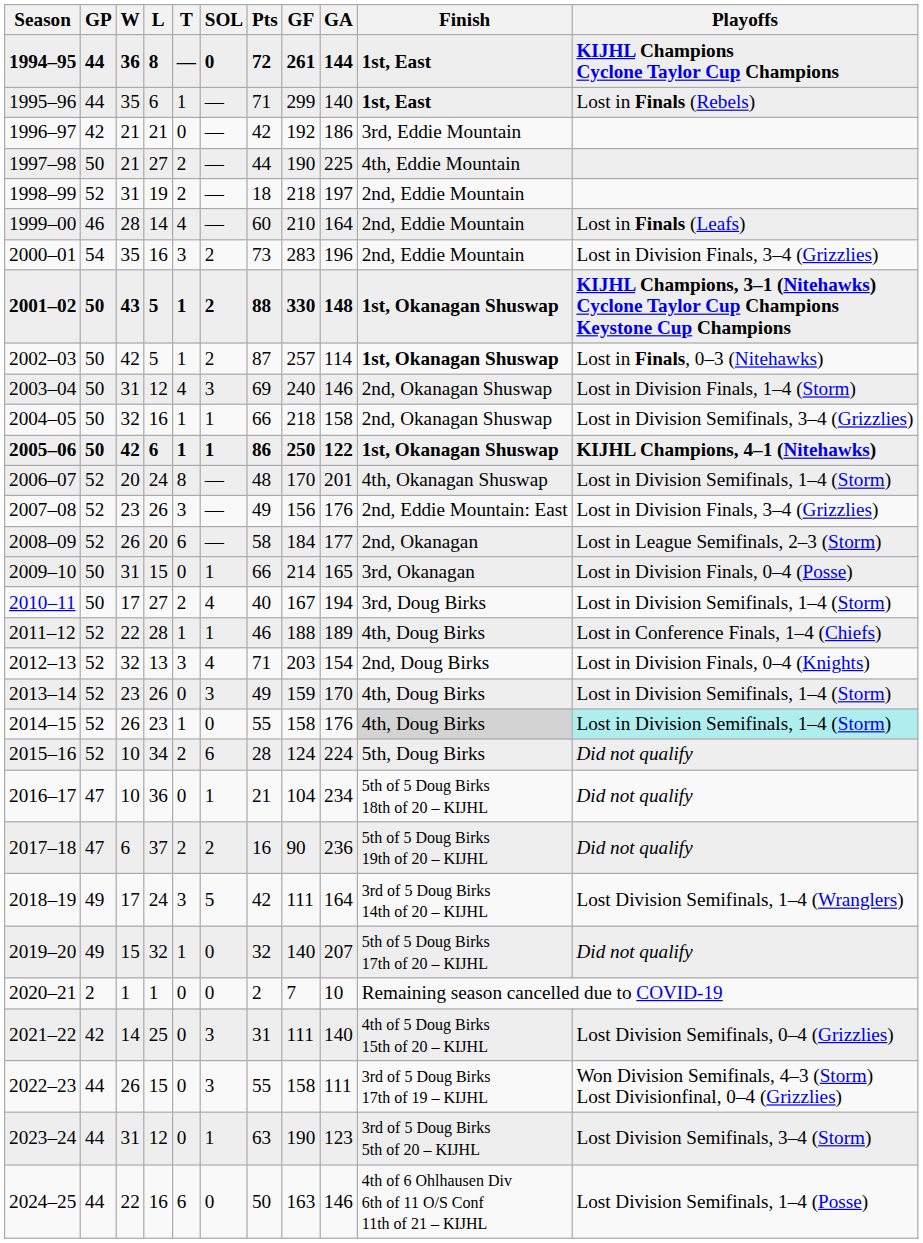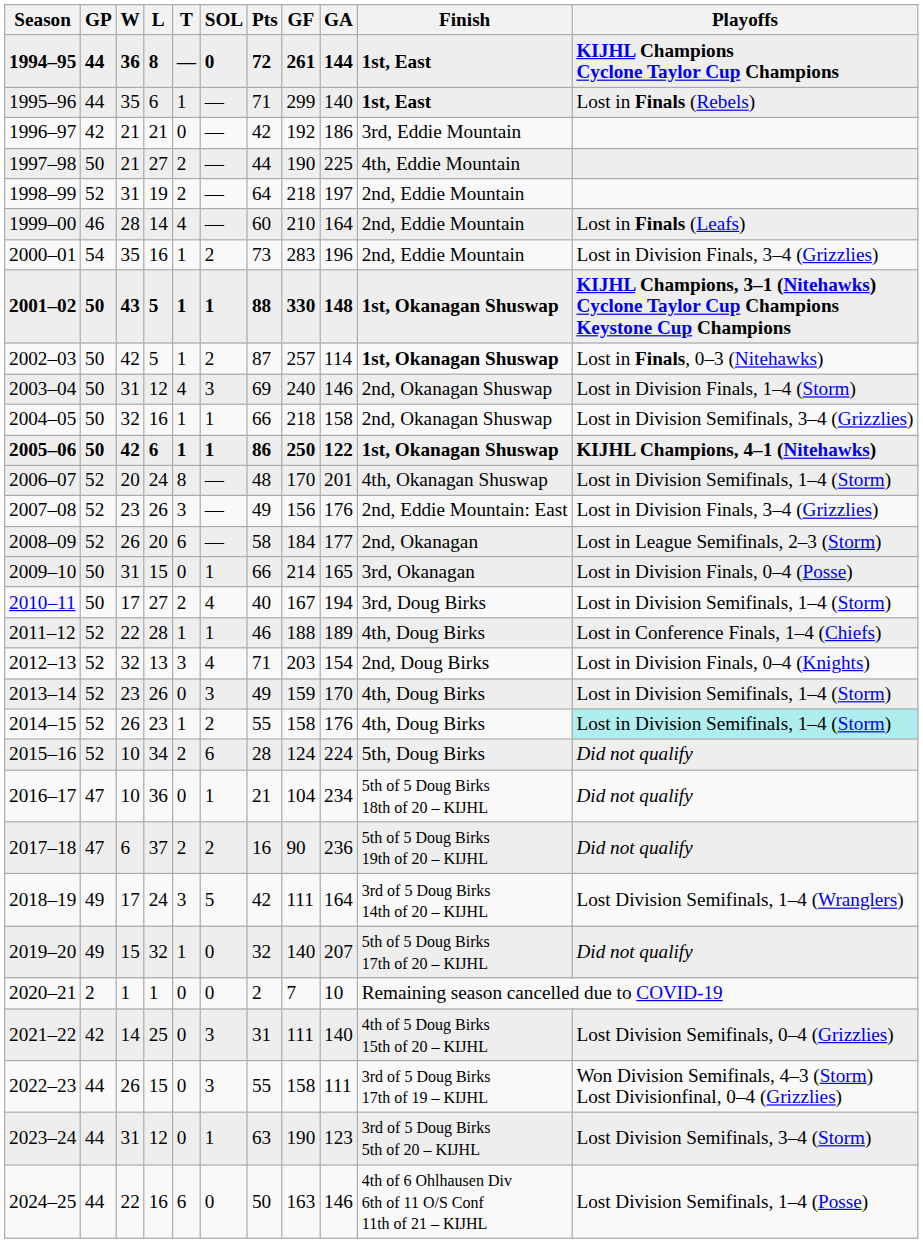 <table class="wikitable">
 <tr>
 <th>Season</th>
 <th>GP</th>
 <th>W</th>
 <th>L</th>
 <th>T</th>
 <th>SOL</th>
 <th>Pts</th>
 <th>GF</th>
 <th>GA</th>
 <th>Finish</th>
 <th>Playoffs</th>
 </tr>
 <tr style="font-weight:bold" bgcolor="#eee">
 <td>1994–95</td>
 <td>44</td>
 <td>36</td>
 <td>8</td>
 <td>—</td>
 <td>0</td>
 <td>72</td>
 <td>261</td>
 <td>144</td>
 <td>1st, East</td>
 <td><a href='#'>KIJHL</a> Champions<br><a href='#'>Cyclone Taylor Cup</a> Champions</td>
 </tr>
 <tr style="background:#eee;">
 <td>1995–96</td>
 <td>44</td>
 <td>35</td>
 <td>6</td>
 <td>1</td>
 <td>—</td>
 <td>71</td>
 <td>299</td>
 <td>140</td>
 <td><strong>1st, East</strong></td>
 <td>Lost in <strong>Finals</strong> (<a href='#'>Rebels</a>)</td>
 </tr>
 <tr>
 <td>1996–97</td>
 <td>42</td>
 <td>21</td>
 <td>21</td>
 <td>0</td>
 <td>—</td>
 <td>42</td>
 <td>192</td>
 <td>186</td>
 <td>3rd, Eddie Mountain</td>
 <td></td>
 </tr>
 <tr style="background:#eee;">
 <td>1997–98</td>
 <td>50</td>
 <td>21</td>
 <td>27</td>
 <td>2</td>
 <td>—</td>
 <td>44</td>
 <td>190</td>
 <td>225</td>
 <td>4th, Eddie Mountain</td>
 <td></td>
 </tr>
 <tr>
 <td>1998–99</td>
 <td>52</td>
 <td>31</td>
 <td>19</td>
 <td>2</td>
 <td>—</td>
-<td>18</td>
+<td>64</td>
 <td>218</td>
 <td>197</td>
 <td>2nd, Eddie Mountain</td>
 <td></td>
 </tr>
 <tr style="background:#eee;">
 <td>1999–00</td>
 <td>46</td>
 <td>28</td>
 <td>14</td>
 <td>4</td>
 <td>—</td>
 <td>60</td>
 <td>210</td>
 <td>164</td>
 <td>2nd, Eddie Mountain</td>
 <td>Lost in <strong>Finals</strong> (<a href='#'>Leafs</a>)</td>
 </tr>
 <tr>
 <td>2000–01</td>
 <td>54</td>
 <td>35</td>
 <td>16</td>
-<td>3</td>
+<td>1</td>
 <td>2</td>
 <td>73</td>
 <td>283</td>
 <td>196</td>
 <td>2nd, Eddie Mountain</td>
 <td>Lost in Division Finals, 3–4 (<a href='#'>Grizzlies</a>)</td>
 </tr>
 <tr style="font-weight:bold" bgcolor="#eee">
 <td>2001–02</td>
 <td>50</td>
 <td>43</td>
 <td>5</td>
 <td>1</td>
-<td>2</td>
+<td>1</td>
 <td>88</td>
 <td>330</td>
 <td>148</td>
 <td>1st, Okanagan Shuswap</td>
 <td><a href='#'>KIJHL</a> Champions, 3–1 (<a href='#'>Nitehawks</a>)<br><a href='#'>Cyclone Taylor Cup</a> Champions<br><a href='#'>Keystone Cup</a> Champions</td>
 </tr>
 <tr>
 <td>2002–03</td>
 <td>50</td>
 <td>42</td>
 <td>5</td>
 <td>1</td>
 <td>2</td>
 <td>87</td>
 <td>257</td>
 <td>114</td>
 <td><strong>1st, Okanagan Shuswap</strong></td>
 <td>Lost in <strong>Finals</strong>, 0–3 (<a href='#'>Nitehawks</a>)</td>
 </tr>
 <tr style="background:#eee;">
 <td>2003–04</td>
 <td>50</td>
 <td>31</td>
 <td>12</td>
 <td>4</td>
 <td>3</td>
 <td>69</td>
 <td>240</td>
 <td>146</td>
 <td>2nd, Okanagan Shuswap</td>
 <td>Lost in Division Finals, 1–4 (<a href='#'>Storm</a>)</td>
 </tr>
 <tr>
 <td>2004–05</td>
 <td>50</td>
 <td>32</td>
 <td>16</td>
 <td>1</td>
 <td>1</td>
 <td>66</td>
 <td>218</td>
 <td>158</td>
 <td>2nd, Okanagan Shuswap</td>
 <td>Lost in Division Semifinals, 3–4 (<a href='#'>Grizzlies</a>)</td>
 </tr>
 <tr style="font-weight:bold" bgcolor="#eee">
 <td>2005–06</td>
 <td>50</td>
 <td>42</td>
 <td>6</td>
 <td>1</td>
 <td>1</td>
 <td>86</td>
 <td>250</td>
 <td>122</td>
 <td>1st, Okanagan Shuswap</td>
 <td>KIJHL Champions, 4–1 (<a href='#'>Nitehawks</a>)</td>
 </tr>
 <tr style="background:#eee;">
 <td>2006–07</td>
 <td>52</td>
 <td>20</td>
 <td>24</td>
 <td>8</td>
 <td>—</td>
 <td>48</td>
 <td>170</td>
 <td>201</td>
 <td>4th, Okanagan Shuswap</td>
 <td>Lost in Division Semifinals, 1–4 (<a href='#'>Storm</a>)</td>
 </tr>
 <tr>
 <td>2007–08</td>
 <td>52</td>
 <td>23</td>
 <td>26</td>
 <td>3</td>
 <td>—</td>
 <td>49</td>
 <td>156</td>
 <td>176</td>
 <td>2nd, Eddie Mountain: East</td>
 <td>Lost in Division Finals, 3–4 (<a href='#'>Grizzlies</a>)</td>
 </tr>
 <tr style="background:#eee;">
 <td>2008–09</td>
 <td>52</td>
 <td>26</td>
 <td>20</td>
 <td>6</td>
 <td>—</td>
 <td>58</td>
 <td>184</td>
 <td>177</td>
 <td>2nd, Okanagan</td>
 <td>Lost in League Semifinals, 2–3 (<a href='#'>Storm</a>)</td>
 </tr>
 <tr style="background:#eee;">
 <td>2009–10</td>
 <td>50</td>
 <td>31</td>
 <td>15</td>
 <td>0</td>
 <td>1</td>
 <td>66</td>
 <td>214</td>
 <td>165</td>
 <td>3rd, Okanagan</td>
 <td>Lost in Division Finals, 0–4 (<a href='#'>Posse</a>)</td>
 </tr>
 <tr>
 <td><a href='#'>2010–11</a></td>
 <td>50</td>
 <td>17</td>
 <td>27</td>
 <td>2</td>
 <td>4</td>
 <td>40</td>
 <td>167</td>
 <td>194</td>
 <td>3rd, Doug Birks</td>
 <td>Lost in Division Semifinals, 1–4 (<a href='#'>Storm</a>)</td>
 </tr>
 <tr style="background:#eee;">
 <td>2011–12</td>
 <td>52</td>
 <td>22</td>
 <td>28</td>
 <td>1</td>
 <td>1</td>
 <td>46</td>
 <td>188</td>
 <td>189</td>
 <td>4th, Doug Birks</td>
 <td>Lost in Conference Finals, 1–4 (<a href='#'>Chiefs</a>)</td>
 </tr>
 <tr>
 <td>2012–13</td>
 <td>52</td>
 <td>32</td>
 <td>13</td>
 <td>3</td>
 <td>4</td>
 <td>71</td>
 <td>203</td>
 <td>154</td>
 <td>2nd, Doug Birks</td>
 <td>Lost in Division Finals, 0–4 (<a href='#'>Knights</a>)</td>
 </tr>
 <tr style="background:#eee;">
 <td>2013–14</td>
 <td>52</td>
 <td>23</td>
 <td>26</td>
 <td>0</td>
 <td>3</td>
 <td>49</td>
 <td>159</td>
 <td>170</td>
 <td>4th, Doug Birks</td>
 <td>Lost in Division Semifinals, 1–4 (<a href='#'>Storm</a>)</td>
 </tr>
 <tr>
 <td>2014–15</td>
 <td>52</td>
 <td>26</td>
 <td>23</td>
 <td>1</td>
-<td>0</td>
+<td>2</td>
 <td>55</td>
 <td>158</td>
 <td>176</td>
-<td style="background: lightgrey;">4th, Doug Birks</td>
+<td>4th, Doug Birks</td>
 <td style="background: paleturquoise;">Lost in Division Semifinals, 1–4 (<a href='#'>Storm</a>)</td>
 </tr>
 <tr style="background:#eee;">
 <td>2015–16</td>
 <td>52</td>
 <td>10</td>
 <td>34</td>
 <td>2</td>
 <td>6</td>
 <td>28</td>
 <td>124</td>
 <td>224</td>
 <td>5th, Doug Birks</td>
 <td><em>Did not qualify</em></td>
 </tr>
 <tr>
 <td>2016–17</td>
 <td>47</td>
 <td>10</td>
 <td>36</td>
 <td>0</td>
 <td>1</td>
 <td>21</td>
 <td>104</td>
 <td>234</td>
 <td><small> 5th of 5 Doug Birks<br>18th of 20 – KIJHL</small></td>
 <td><em>Did not qualify</em></td>
 </tr>
 <tr style="background:#eee;">
 <td>2017–18</td>
 <td>47</td>
 <td>6</td>
 <td>37</td>
 <td>2</td>
 <td>2</td>
 <td>16</td>
 <td>90</td>
 <td>236</td>
 <td><small> 5th of 5 Doug Birks<br>19th of 20 – KIJHL</small></td>
 <td><em>Did not qualify</em></td>
 </tr>
 <tr>
 <td>2018–19</td>
 <td>49</td>
 <td>17</td>
 <td>24</td>
 <td>3</td>
 <td>5</td>
 <td>42</td>
 <td>111</td>
 <td>164</td>
 <td><small> 3rd of 5 Doug Birks<br>14th of 20 – KIJHL</small></td>
 <td>Lost Division Semifinals, 1–4 (<a href='#'>Wranglers</a>)</td>
 </tr>
 <tr style="background:#eee;">
 <td>2019–20</td>
 <td>49</td>
 <td>15</td>
 <td>32</td>
 <td>1</td>
 <td>0</td>
 <td>32</td>
 <td>140</td>
 <td>207</td>
 <td><small> 5th of 5 Doug Birks<br>17th of 20 – KIJHL</small></td>
 <td><em>Did not qualify</em></td>
 </tr>
 <tr>
 <td>2020–21</td>
 <td>2</td>
 <td>1</td>
 <td>1</td>
 <td>0</td>
 <td>0</td>
 <td>2</td>
 <td>7</td>
 <td>10</td>
 <td colspan=2>Remaining season cancelled due to <a href='#'>COVID-19</a></td>
 </tr>
 <tr style="background:#eee;">
 <td>2021–22</td>
 <td>42</td>
 <td>14</td>
 <td>25</td>
 <td>0</td>
 <td>3</td>
 <td>31</td>
 <td>111</td>
 <td>140</td>
 <td><small>4th of 5 Doug Birks<br>15th of 20 – KIJHL</small></td>
 <td>Lost Division Semifinals, 0–4 (<a href='#'>Grizzlies</a>)</td>
 </tr>
 <tr>
 <td>2022–23</td>
 <td>44</td>
 <td>26</td>
 <td>15</td>
 <td>0</td>
 <td>3</td>
 <td>55</td>
 <td>158</td>
 <td>111</td>
 <td><small>3rd of 5 Doug Birks<br>17th of 19 – KIJHL</small></td>
 <td>Won Division Semifinals, 4–3 (<a href='#'>Storm</a>)<br>Lost Divisionfinal, 0–4 (<a href='#'>Grizzlies</a>)</td>
 </tr>
 <tr style="background:#eee;">
 <td>2023–24</td>
 <td>44</td>
 <td>31</td>
 <td>12</td>
 <td>0</td>
 <td>1</td>
 <td>63</td>
 <td>190</td>
 <td>123</td>
 <td><small>3rd of 5 Doug Birks<br>5th of 20 – KIJHL</small></td>
 <td>Lost Division Semifinals, 3–4 (<a href='#'>Storm</a>)</td>
 </tr>
 <tr>
 <td>2024–25</td>
 <td>44</td>
 <td>22</td>
 <td>16</td>
 <td>6</td>
 <td>0</td>
 <td>50</td>
 <td>163</td>
 <td>146</td>
 <td><small>4th of 6 Ohlhausen Div<br>6th of 11 O/S Conf<br>11th of 21 – KIJHL</small></td>
 <td>Lost Division Semifinals, 1–4 (<a href='#'>Posse</a>)</td>
 </tr>
 </table>
